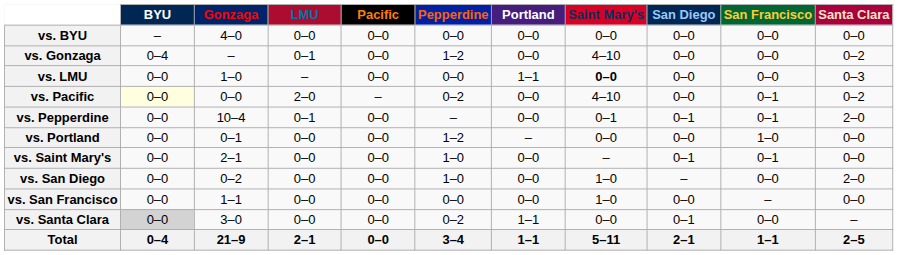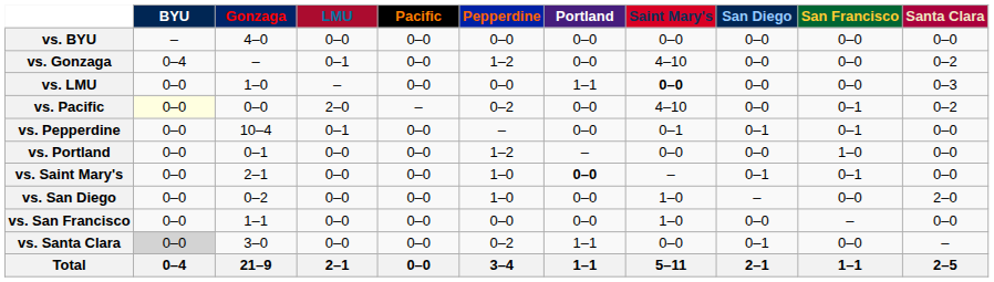 <table class="wikitable" style="white-space:nowrap;font-size:90%;">
 <tr>
 <th style="background:white; border-top-style:hidden; border-left-style:hidden; width:75px;"> </th>
 <th style="background:#002654; color:#fff; width:75px;">BYU</th>
 <th style="background:#002469; color:#f00; width:75px;">Gonzaga</th>
 <th style="background:#AB0C2F; color:#0076A5; width:75px;">LMU</th>
 <th style="background:#000; color:#ff7f00; width:75px;">Pacific</th>
 <th style="background:#0021a5; color:#ff6200; width:75px;">Pepperdine</th>
 <th style="background:#461d7c; color:#fff; width:75px;">Portland</th>
 <th style="background:#d80024; color:#06315b; width:75px;">Saint Mary's</th>
 <th style="background:#002654; color:#97caff; width:75px;">San Diego</th>
 <th style="background:#063; color:#fc3; width:75px;">San Francisco</th>
 <th style="background:#aa003d; color:#f0e8c4; width:75px;">Santa Clara</th>
 </tr>
 <tr style="text-align:center;">
 <th>vs. BYU</th>
 <td>–</td>
 <td>4–0</td>
 <td>0–0</td>
 <td>0–0</td>
 <td>0–0</td>
 <td>0–0</td>
 <td>0–0</td>
 <td>0–0</td>
 <td>0–0</td>
 <td>0–0</td>
 </tr>
 <tr style="text-align:center;">
 <th>vs. Gonzaga</th>
 <td>0–4</td>
 <td>–</td>
 <td>0–1</td>
 <td>0–0</td>
 <td>1–2</td>
 <td>0–0</td>
 <td>4–10</td>
 <td>0–0</td>
 <td>0–0</td>
 <td>0–2</td>
 </tr>
 <tr style="text-align:center;">
 <th>vs. LMU</th>
 <td>0–0</td>
 <td>1–0</td>
 <td>–</td>
 <td>0–0</td>
 <td>0–0</td>
 <td>1–1</td>
 <td><strong>0–0</strong></td>
 <td>0–0</td>
 <td>0–0</td>
 <td>0–3</td>
 </tr>
 <tr style="text-align:center;">
 <th>vs. Pacific</th>
 <td style="background: lightyellow;">0–0</td>
 <td>0–0</td>
 <td>2–0</td>
 <td>–</td>
 <td>0–2</td>
 <td>0–0</td>
 <td>4–10</td>
 <td>0–0</td>
 <td>0–1</td>
 <td>0–2</td>
 </tr>
 <tr style="text-align:center;">
 <th>vs. Pepperdine</th>
 <td>0–0</td>
 <td>10–4</td>
 <td>0–1</td>
 <td>0–0</td>
 <td>–</td>
 <td>0–0</td>
 <td>0–1</td>
 <td>0–1</td>
 <td>0–1</td>
-<td>2–0</td>
+<td>0–0</td>
 </tr>
 <tr style="text-align:center;">
 <th>vs. Portland</th>
 <td>0–0</td>
 <td>0–1</td>
 <td>0–0</td>
 <td>0–0</td>
 <td>1–2</td>
 <td>–</td>
 <td>0–0</td>
 <td>0–0</td>
 <td>1–0</td>
 <td>0–0</td>
 </tr>
 <tr style="text-align:center;">
 <th>vs. Saint Mary's</th>
 <td>0–0</td>
 <td>2–1</td>
 <td>0–0</td>
 <td>0–0</td>
 <td>1–0</td>
-<td>0–0</td>
+<td><strong>0–0</strong></td>
 <td>–</td>
 <td>0–1</td>
 <td>0–1</td>
 <td>0–0</td>
 </tr>
 <tr style="text-align:center;">
 <th>vs. San Diego</th>
 <td>0–0</td>
 <td>0–2</td>
 <td>0–0</td>
 <td>0–0</td>
 <td>1–0</td>
 <td>0–0</td>
 <td>1–0</td>
 <td>–</td>
 <td>0–0</td>
 <td>2–0</td>
 </tr>
 <tr style="text-align:center;">
 <th>vs. San Francisco</th>
 <td>0–0</td>
 <td>1–1</td>
 <td>0–0</td>
 <td>0–0</td>
 <td>0–0</td>
 <td>0–0</td>
 <td>1–0</td>
 <td>0–0</td>
 <td>–</td>
 <td>0–0</td>
 </tr>
 <tr style="text-align:center;">
 <th>vs. Santa Clara</th>
 <td style="background: lightgrey;">0–0</td>
 <td>3–0</td>
 <td>0–0</td>
 <td>0–0</td>
 <td>0–2</td>
 <td>1–1</td>
 <td>0–0</td>
 <td>0–1</td>
 <td>0–0</td>
 <td>–<br></td>
 </tr>
 <tr style="text-align:center;">
 <th>Total</th>
 <th>0–4</th>
 <th>21–9</th>
 <th>2–1</th>
 <th>0–0</th>
 <th>3–4</th>
 <th>1–1</th>
 <th>5–11</th>
 <th>2–1</th>
 <th>1–1</th>
 <th>2–5</th>
 </tr>
 </table>
